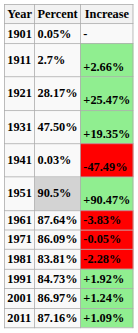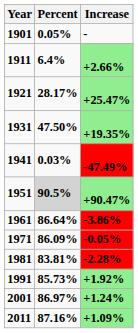 <table class="wikitable">
 <tr>
 <th><strong>Year</strong></th>
 <th><strong>Percent</strong></th>
 <th><strong>Increase</strong></th>
 </tr>
 <tr>
 <td><strong>1901</strong></td>
 <td><strong>0.05%</strong></td>
 <td><strong>-</strong></td>
 </tr>
 <tr>
 <td><strong>1911</strong></td>
-<td><strong>2.7%</strong></td>
+<td><strong>6.4%</strong></td>
 <td style="background: lightgreen"><br><strong>+2.66%</strong></td>
 </tr>
 <tr>
 <td><strong>1921</strong></td>
 <td><strong>28.17%</strong></td>
 <td style="background: lightgreen"><br><strong>+25.47%</strong></td>
 </tr>
 <tr>
 <td><strong>1931</strong></td>
 <td><strong>47.50%</strong></td>
 <td style="background: lightgreen"><br><strong>+19.35%</strong></td>
 </tr>
 <tr>
 <td><strong>1941</strong></td>
 <td><strong>0.03%</strong></td>
 <td style="background: red"><br><strong>-47.49%</strong></td>
 </tr>
 <tr>
 <td><strong>1951</strong></td>
 <td style="background: lightgrey;"><strong>90.5%</strong></td>
 <td style="background: lightgreen"><br><strong>+90.47%</strong></td>
 </tr>
 <tr>
 <td><strong>1961</strong></td>
-<td><strong>87.64%</strong></td>
-<td style="background: red"><strong>-3.83%</strong></td>
+<td><strong>86.64%</strong></td>
+<td style="background: red"><strong>-3.86%</strong></td>
 </tr>
 <tr>
 <td><strong>1971</strong></td>
 <td><strong>86.09%</strong></td>
 <td style="background: red"><strong>-0.05%</strong></td>
 </tr>
 <tr>
 <td><strong>1981</strong></td>
 <td><strong>83.81%</strong></td>
 <td style="background: red"><strong>-2.28%</strong></td>
 </tr>
 <tr>
 <td><strong>1991</strong></td>
-<td><strong>84.73%</strong></td>
+<td><strong>85.73%</strong></td>
 <td style="background: lightgreen"><strong>+1.92%</strong></td>
 </tr>
 <tr>
 <td><strong>2001</strong></td>
 <td><strong>86.97%</strong></td>
 <td style="background: lightgreen"><strong>+1.24%</strong></td>
 </tr>
 <tr>
 <td><strong>2011</strong></td>
 <td><strong>87.16%</strong></td>
 <td style="background: lightgreen"><strong>+1.09%</strong></td>
 </tr>
 </table>
